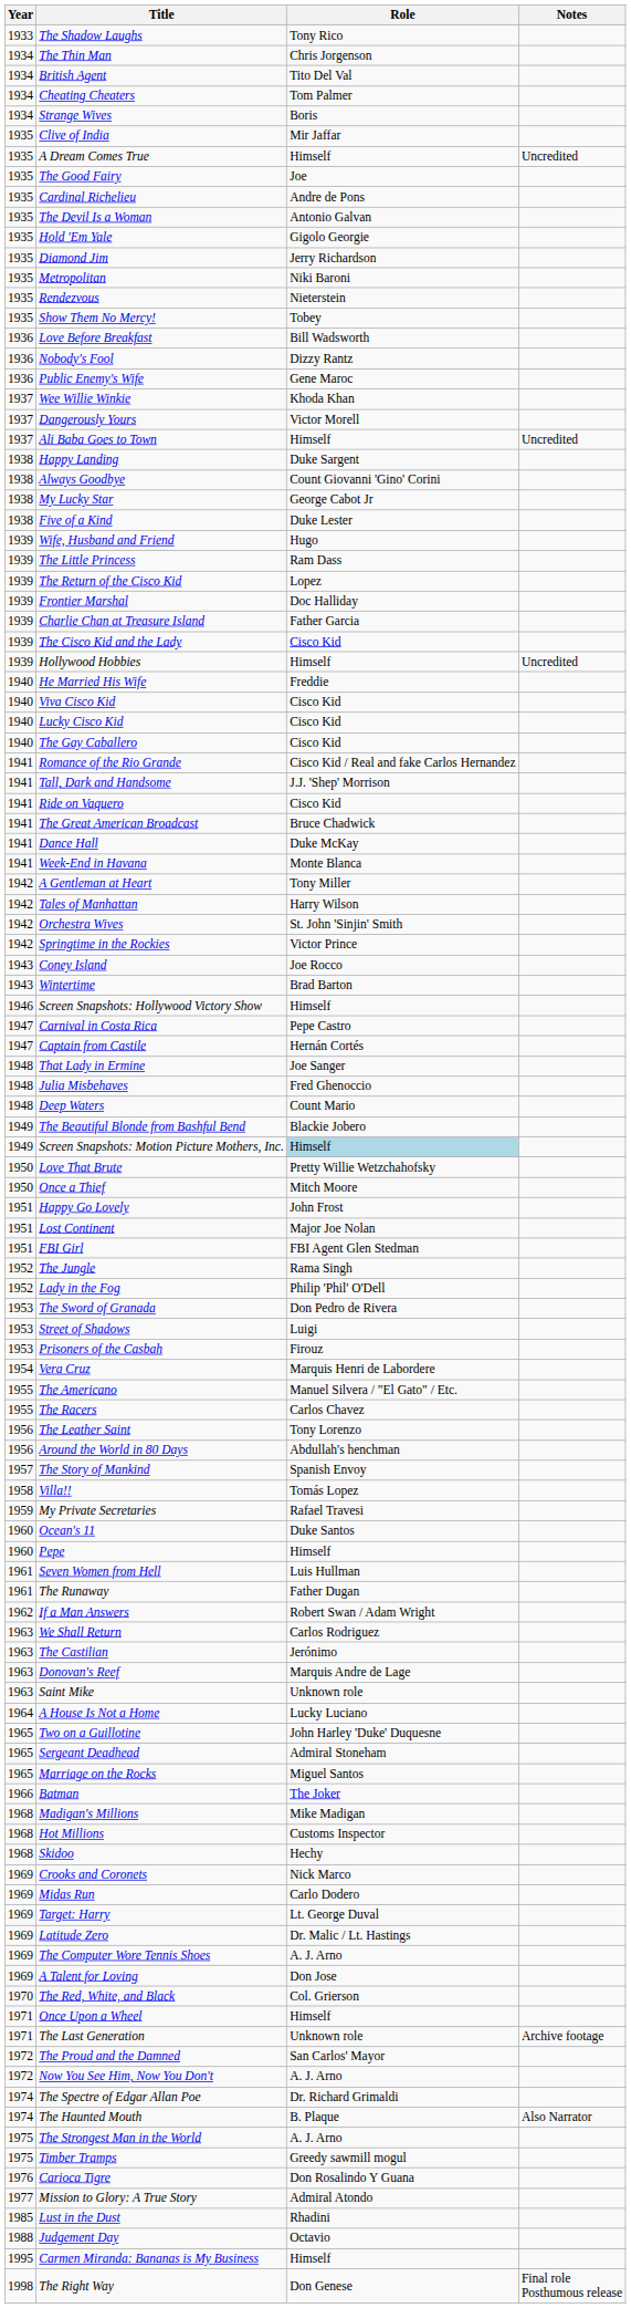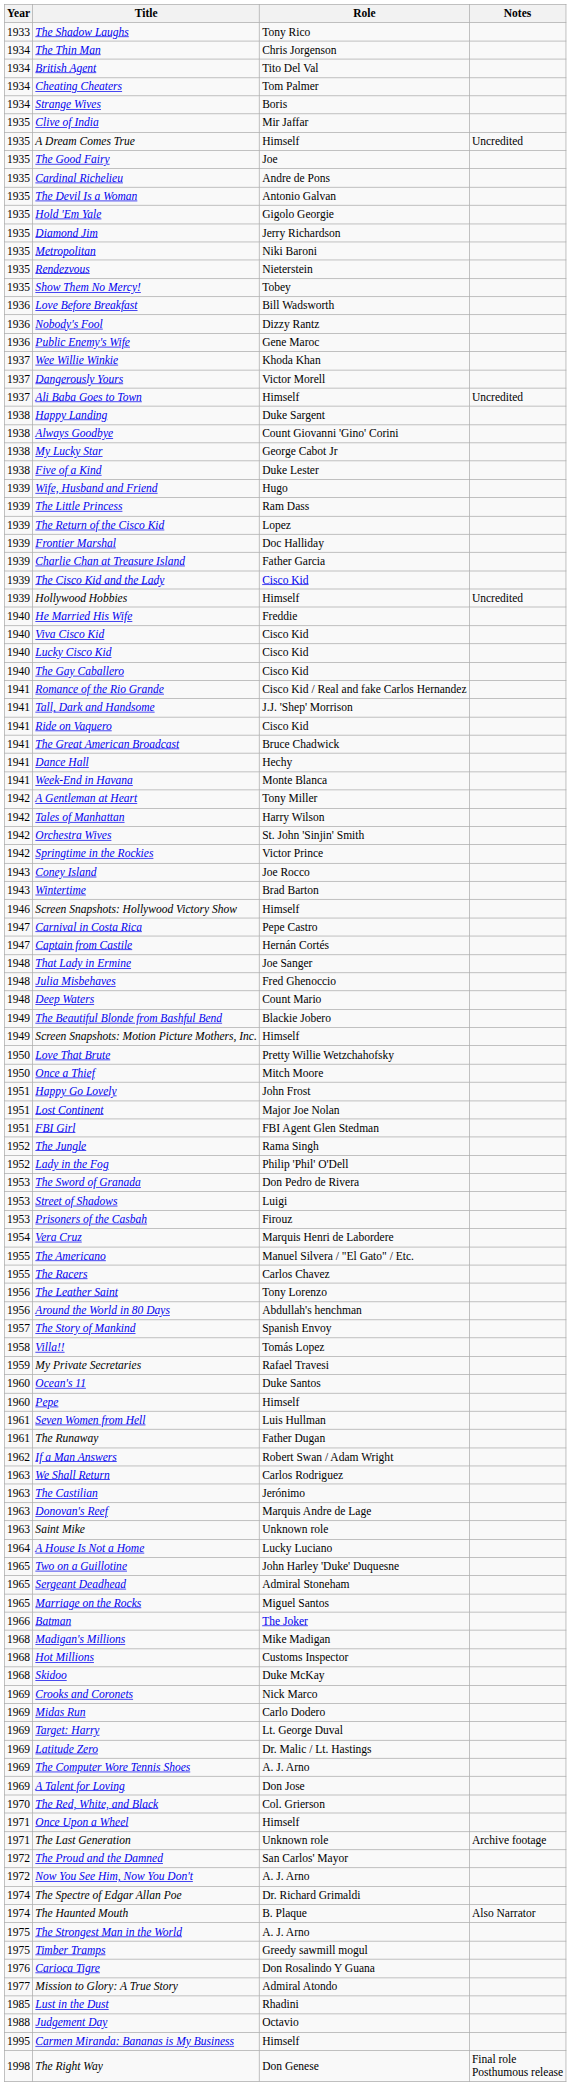 <table class="wikitable sortable">
 <tr>
 <th>Year</th>
 <th>Title</th>
 <th>Role</th>
 <th class="unsortable">Notes</th>
 </tr>
 <tr>
 <td>1933</td>
 <td><em><a href='#'>The Shadow Laughs</a></em></td>
 <td>Tony Rico</td>
 <td></td>
 </tr>
 <tr>
 <td>1934</td>
 <td><em><a href='#'>The Thin Man</a></em></td>
 <td>Chris Jorgenson</td>
 <td></td>
 </tr>
 <tr>
 <td>1934</td>
 <td><em><a href='#'>British Agent</a></em></td>
 <td>Tito Del Val</td>
 <td></td>
 </tr>
 <tr>
 <td>1934</td>
 <td><em><a href='#'>Cheating Cheaters</a></em></td>
 <td>Tom Palmer</td>
 <td></td>
 </tr>
 <tr>
 <td>1934</td>
 <td><em><a href='#'>Strange Wives</a></em></td>
 <td>Boris</td>
 <td></td>
 </tr>
 <tr>
 <td>1935</td>
 <td><em><a href='#'>Clive of India</a></em></td>
 <td>Mir Jaffar</td>
 <td></td>
 </tr>
 <tr>
 <td>1935</td>
 <td><em>A Dream Comes True</em></td>
 <td>Himself</td>
 <td>Uncredited</td>
 </tr>
 <tr>
 <td>1935</td>
 <td><em><a href='#'>The Good Fairy</a></em></td>
 <td>Joe</td>
 <td></td>
 </tr>
 <tr>
 <td>1935</td>
 <td><em><a href='#'>Cardinal Richelieu</a></em></td>
 <td>Andre de Pons</td>
 <td></td>
 </tr>
 <tr>
 <td>1935</td>
 <td><em><a href='#'>The Devil Is a Woman</a></em></td>
 <td>Antonio Galvan</td>
 <td></td>
 </tr>
 <tr>
 <td>1935</td>
 <td><em><a href='#'>Hold 'Em Yale</a></em></td>
 <td>Gigolo Georgie</td>
 <td></td>
 </tr>
 <tr>
 <td>1935</td>
 <td><em><a href='#'>Diamond Jim</a></em></td>
 <td>Jerry Richardson</td>
 <td></td>
 </tr>
 <tr>
 <td>1935</td>
 <td><em><a href='#'>Metropolitan</a></em></td>
 <td>Niki Baroni</td>
 <td></td>
 </tr>
 <tr>
 <td>1935</td>
 <td><em><a href='#'>Rendezvous</a></em></td>
 <td>Nieterstein</td>
 <td></td>
 </tr>
 <tr>
 <td>1935</td>
 <td><em><a href='#'>Show Them No Mercy!</a></em></td>
 <td>Tobey</td>
 <td></td>
 </tr>
 <tr>
 <td>1936</td>
 <td><em><a href='#'>Love Before Breakfast</a></em></td>
 <td>Bill Wadsworth</td>
 <td></td>
 </tr>
 <tr>
 <td>1936</td>
 <td><em><a href='#'>Nobody's Fool</a></em></td>
 <td>Dizzy Rantz</td>
 <td></td>
 </tr>
 <tr>
 <td>1936</td>
 <td><em><a href='#'>Public Enemy's Wife</a></em></td>
 <td>Gene Maroc</td>
 <td></td>
 </tr>
 <tr>
 <td>1937</td>
 <td><em><a href='#'>Wee Willie Winkie</a></em></td>
 <td>Khoda Khan</td>
 <td></td>
 </tr>
 <tr>
 <td>1937</td>
 <td><em><a href='#'>Dangerously Yours</a></em></td>
 <td>Victor Morell</td>
 <td></td>
 </tr>
 <tr>
 <td>1937</td>
 <td><em><a href='#'>Ali Baba Goes to Town</a></em></td>
 <td>Himself</td>
 <td>Uncredited</td>
 </tr>
 <tr>
 <td>1938</td>
 <td><em><a href='#'>Happy Landing</a></em></td>
 <td>Duke Sargent</td>
 <td></td>
 </tr>
 <tr>
 <td>1938</td>
 <td><em><a href='#'>Always Goodbye</a></em></td>
 <td>Count Giovanni 'Gino' Corini</td>
 <td></td>
 </tr>
 <tr>
 <td>1938</td>
 <td><em><a href='#'>My Lucky Star</a></em></td>
 <td>George Cabot Jr</td>
 <td></td>
 </tr>
 <tr>
 <td>1938</td>
 <td><em><a href='#'>Five of a Kind</a></em></td>
 <td>Duke Lester</td>
 <td></td>
 </tr>
 <tr>
 <td>1939</td>
 <td><em><a href='#'>Wife, Husband and Friend</a></em></td>
 <td>Hugo</td>
 <td></td>
 </tr>
 <tr>
 <td>1939</td>
 <td><em><a href='#'>The Little Princess</a></em></td>
 <td>Ram Dass</td>
 <td></td>
 </tr>
 <tr>
 <td>1939</td>
 <td><em><a href='#'>The Return of the Cisco Kid</a></em></td>
 <td>Lopez</td>
 <td></td>
 </tr>
 <tr>
 <td>1939</td>
 <td><em><a href='#'>Frontier Marshal</a></em></td>
 <td>Doc Halliday</td>
 <td></td>
 </tr>
 <tr>
 <td>1939</td>
 <td><em><a href='#'>Charlie Chan at Treasure Island</a></em></td>
 <td>Father Garcia</td>
 <td></td>
 </tr>
 <tr>
 <td>1939</td>
 <td><em><a href='#'>The Cisco Kid and the Lady</a></em></td>
 <td><a href='#'>Cisco Kid</a></td>
 <td></td>
 </tr>
 <tr>
 <td>1939</td>
 <td><em>Hollywood Hobbies</em></td>
 <td>Himself</td>
 <td>Uncredited</td>
 </tr>
 <tr>
 <td>1940</td>
 <td><em><a href='#'>He Married His Wife</a></em></td>
 <td>Freddie</td>
 <td></td>
 </tr>
 <tr>
 <td>1940</td>
 <td><em><a href='#'>Viva Cisco Kid</a></em></td>
 <td>Cisco Kid</td>
 <td></td>
 </tr>
 <tr>
 <td>1940</td>
 <td><em><a href='#'>Lucky Cisco Kid</a></em></td>
 <td>Cisco Kid</td>
 <td></td>
 </tr>
 <tr>
 <td>1940</td>
 <td><em><a href='#'>The Gay Caballero</a></em></td>
 <td>Cisco Kid</td>
 <td></td>
 </tr>
 <tr>
 <td>1941</td>
 <td><em><a href='#'>Romance of the Rio Grande</a></em></td>
 <td>Cisco Kid / Real and fake Carlos Hernandez</td>
 <td></td>
 </tr>
 <tr>
 <td>1941</td>
 <td><em><a href='#'>Tall, Dark and Handsome</a></em></td>
 <td>J.J. 'Shep' Morrison</td>
 <td></td>
 </tr>
 <tr>
 <td>1941</td>
 <td><em><a href='#'>Ride on Vaquero</a></em></td>
 <td>Cisco Kid</td>
 <td></td>
 </tr>
 <tr>
 <td>1941</td>
 <td><em><a href='#'>The Great American Broadcast</a></em></td>
 <td>Bruce Chadwick</td>
 <td></td>
 </tr>
 <tr>
 <td>1941</td>
 <td><em><a href='#'>Dance Hall</a></em></td>
-<td>Duke McKay</td>
+<td>Hechy</td>
 <td></td>
 </tr>
 <tr>
 <td>1941</td>
 <td><em><a href='#'>Week-End in Havana</a></em></td>
 <td>Monte Blanca</td>
 <td></td>
 </tr>
 <tr>
 <td>1942</td>
 <td><em><a href='#'>A Gentleman at Heart</a></em></td>
 <td>Tony Miller</td>
 <td></td>
 </tr>
 <tr>
 <td>1942</td>
 <td><em><a href='#'>Tales of Manhattan</a></em></td>
 <td>Harry Wilson</td>
 <td></td>
 </tr>
 <tr>
 <td>1942</td>
 <td><em><a href='#'>Orchestra Wives</a></em></td>
 <td>St. John 'Sinjin' Smith</td>
 <td></td>
 </tr>
 <tr>
 <td>1942</td>
 <td><em><a href='#'>Springtime in the Rockies</a></em></td>
 <td>Victor Prince</td>
 <td></td>
 </tr>
 <tr>
 <td>1943</td>
 <td><em><a href='#'>Coney Island</a></em></td>
 <td>Joe Rocco</td>
 <td></td>
 </tr>
 <tr>
 <td>1943</td>
 <td><em><a href='#'>Wintertime</a></em></td>
 <td>Brad Barton</td>
 <td></td>
 </tr>
 <tr>
 <td>1946</td>
 <td><em>Screen Snapshots: Hollywood Victory Show</em></td>
 <td>Himself</td>
 <td></td>
 </tr>
 <tr>
 <td>1947</td>
 <td><em><a href='#'>Carnival in Costa Rica</a></em></td>
 <td>Pepe Castro</td>
 <td></td>
 </tr>
 <tr>
 <td>1947</td>
 <td><em><a href='#'>Captain from Castile</a></em></td>
 <td>Hernán Cortés</td>
 <td></td>
 </tr>
 <tr>
 <td>1948</td>
 <td><em><a href='#'>That Lady in Ermine</a></em></td>
 <td>Joe Sanger</td>
 <td></td>
 </tr>
 <tr>
 <td>1948</td>
 <td><em><a href='#'>Julia Misbehaves</a></em></td>
 <td>Fred Ghenoccio</td>
 <td></td>
 </tr>
 <tr>
 <td>1948</td>
 <td><em><a href='#'>Deep Waters</a></em></td>
 <td>Count Mario</td>
 <td></td>
 </tr>
 <tr>
 <td>1949</td>
 <td><em><a href='#'>The Beautiful Blonde from Bashful Bend</a></em></td>
 <td>Blackie Jobero</td>
 <td></td>
 </tr>
 <tr>
 <td>1949</td>
 <td><em>Screen Snapshots: Motion Picture Mothers, Inc.</em></td>
-<td style="background: lightblue;">Himself</td>
+<td>Himself</td>
 <td></td>
 </tr>
 <tr>
 <td>1950</td>
 <td><em><a href='#'>Love That Brute</a></em></td>
 <td>Pretty Willie Wetzchahofsky</td>
 <td></td>
 </tr>
 <tr>
 <td>1950</td>
 <td><em><a href='#'>Once a Thief</a></em></td>
 <td>Mitch Moore</td>
 <td></td>
 </tr>
 <tr>
 <td>1951</td>
 <td><em><a href='#'>Happy Go Lovely</a></em></td>
 <td>John Frost</td>
 <td></td>
 </tr>
 <tr>
 <td>1951</td>
 <td><em><a href='#'>Lost Continent</a></em></td>
 <td>Major Joe Nolan</td>
 <td></td>
 </tr>
 <tr>
 <td>1951</td>
 <td><em><a href='#'>FBI Girl</a></em></td>
 <td>FBI Agent Glen Stedman</td>
 <td></td>
 </tr>
 <tr>
 <td>1952</td>
 <td><em><a href='#'>The Jungle</a></em></td>
 <td>Rama Singh</td>
 <td></td>
 </tr>
 <tr>
 <td>1952</td>
 <td><em><a href='#'>Lady in the Fog</a></em></td>
 <td>Philip 'Phil' O'Dell</td>
 <td></td>
 </tr>
 <tr>
 <td>1953</td>
 <td><em><a href='#'>The Sword of Granada</a></em></td>
 <td>Don Pedro de Rivera</td>
 <td></td>
 </tr>
 <tr>
 <td>1953</td>
 <td><em><a href='#'>Street of Shadows</a></em></td>
 <td>Luigi</td>
 <td></td>
 </tr>
 <tr>
 <td>1953</td>
 <td><em><a href='#'>Prisoners of the Casbah</a></em></td>
 <td>Firouz</td>
 <td></td>
 </tr>
 <tr>
 <td>1954</td>
 <td><em><a href='#'>Vera Cruz</a></em></td>
 <td>Marquis Henri de Labordere</td>
 <td></td>
 </tr>
 <tr>
 <td>1955</td>
 <td><em><a href='#'>The Americano</a></em></td>
 <td>Manuel Silvera / "El Gato" / Etc.</td>
 <td></td>
 </tr>
 <tr>
 <td>1955</td>
 <td><em><a href='#'>The Racers</a></em></td>
 <td>Carlos Chavez</td>
 <td></td>
 </tr>
 <tr>
 <td>1956</td>
 <td><em><a href='#'>The Leather Saint</a></em></td>
 <td>Tony Lorenzo</td>
 <td></td>
 </tr>
 <tr>
 <td>1956</td>
 <td><em><a href='#'>Around the World in 80 Days</a></em></td>
 <td>Abdullah's henchman</td>
 <td></td>
 </tr>
 <tr>
 <td>1957</td>
 <td><em><a href='#'>The Story of Mankind</a></em></td>
 <td>Spanish Envoy</td>
 <td></td>
 </tr>
 <tr>
 <td>1958</td>
 <td><em><a href='#'>Villa!!</a></em></td>
 <td>Tomás Lopez</td>
 <td></td>
 </tr>
 <tr>
 <td>1959</td>
 <td><em>My Private Secretaries</em></td>
 <td>Rafael Travesi</td>
 <td></td>
 </tr>
 <tr>
 <td>1960</td>
 <td><em><a href='#'>Ocean's 11</a></em></td>
 <td>Duke Santos</td>
 <td></td>
 </tr>
 <tr>
 <td>1960</td>
 <td><em><a href='#'>Pepe</a></em></td>
 <td>Himself</td>
 <td></td>
 </tr>
 <tr>
 <td>1961</td>
 <td><em><a href='#'>Seven Women from Hell</a></em></td>
 <td>Luis Hullman</td>
 <td></td>
 </tr>
 <tr>
 <td>1961</td>
 <td><em>The Runaway</em></td>
 <td>Father Dugan</td>
 <td></td>
 </tr>
 <tr>
 <td>1962</td>
 <td><em><a href='#'>If a Man Answers</a></em></td>
 <td>Robert Swan / Adam Wright</td>
 <td></td>
 </tr>
 <tr>
 <td>1963</td>
 <td><em><a href='#'>We Shall Return</a></em></td>
 <td>Carlos Rodriguez</td>
 <td></td>
 </tr>
 <tr>
 <td>1963</td>
 <td><em><a href='#'>The Castilian</a></em></td>
 <td>Jerónimo</td>
 <td></td>
 </tr>
 <tr>
 <td>1963</td>
 <td><em><a href='#'>Donovan's Reef</a></em></td>
 <td>Marquis Andre de Lage</td>
 <td></td>
 </tr>
 <tr>
 <td>1963</td>
 <td><em>Saint Mike</em></td>
 <td>Unknown role</td>
 <td></td>
 </tr>
 <tr>
 <td>1964</td>
 <td><em><a href='#'>A House Is Not a Home</a></em></td>
 <td>Lucky Luciano</td>
 <td></td>
 </tr>
 <tr>
 <td>1965</td>
 <td><em><a href='#'>Two on a Guillotine</a></em></td>
 <td>John Harley 'Duke' Duquesne</td>
 <td></td>
 </tr>
 <tr>
 <td>1965</td>
 <td><em><a href='#'>Sergeant Deadhead</a></em></td>
 <td>Admiral Stoneham</td>
 <td></td>
 </tr>
 <tr>
 <td>1965</td>
 <td><em><a href='#'>Marriage on the Rocks</a></em></td>
 <td>Miguel Santos</td>
 <td></td>
 </tr>
 <tr>
 <td>1966</td>
 <td><em><a href='#'>Batman</a></em></td>
 <td><a href='#'>The Joker</a></td>
 <td></td>
 </tr>
 <tr>
 <td>1968</td>
 <td><em><a href='#'>Madigan's Millions</a></em></td>
 <td>Mike Madigan</td>
 <td></td>
 </tr>
 <tr>
 <td>1968</td>
 <td><em><a href='#'>Hot Millions</a></em></td>
 <td>Customs Inspector</td>
 <td></td>
 </tr>
 <tr>
 <td>1968</td>
 <td><em><a href='#'>Skidoo</a></em></td>
-<td>Hechy</td>
+<td>Duke McKay</td>
 <td></td>
 </tr>
 <tr>
 <td>1969</td>
 <td><em><a href='#'>Crooks and Coronets</a></em></td>
 <td>Nick Marco</td>
 <td></td>
 </tr>
 <tr>
 <td>1969</td>
 <td><em><a href='#'>Midas Run</a></em></td>
 <td>Carlo Dodero</td>
 <td></td>
 </tr>
 <tr>
 <td>1969</td>
 <td><em><a href='#'>Target: Harry</a></em></td>
 <td>Lt. George Duval</td>
 <td></td>
 </tr>
 <tr>
 <td>1969</td>
 <td><em><a href='#'>Latitude Zero</a></em></td>
 <td>Dr. Malic / Lt. Hastings</td>
 <td></td>
 </tr>
 <tr>
 <td>1969</td>
 <td><em><a href='#'>The Computer Wore Tennis Shoes</a></em></td>
 <td>A. J. Arno</td>
 <td></td>
 </tr>
 <tr>
 <td>1969</td>
 <td><em><a href='#'>A Talent for Loving</a></em></td>
 <td>Don Jose</td>
 <td></td>
 </tr>
 <tr>
 <td>1970</td>
 <td><em><a href='#'>The Red, White, and Black</a></em></td>
 <td>Col. Grierson</td>
 <td></td>
 </tr>
 <tr>
 <td>1971</td>
 <td><em><a href='#'>Once Upon a Wheel</a></em></td>
 <td>Himself</td>
 <td></td>
 </tr>
 <tr>
 <td>1971</td>
 <td><em>The Last Generation</em></td>
 <td>Unknown role</td>
 <td>Archive footage</td>
 </tr>
 <tr>
 <td>1972</td>
 <td><em><a href='#'>The Proud and the Damned</a></em></td>
 <td>San Carlos' Mayor</td>
 <td></td>
 </tr>
 <tr>
 <td>1972</td>
 <td><em><a href='#'>Now You See Him, Now You Don't</a></em></td>
 <td>A. J. Arno</td>
 <td></td>
 </tr>
 <tr>
 <td>1974</td>
 <td><em>The Spectre of Edgar Allan Poe</em></td>
 <td>Dr. Richard Grimaldi</td>
 <td></td>
 </tr>
 <tr>
 <td>1974</td>
 <td><em>The Haunted Mouth</em></td>
 <td>B. Plaque</td>
 <td>Also Narrator</td>
 </tr>
 <tr>
 <td>1975</td>
 <td><em><a href='#'>The Strongest Man in the World</a></em></td>
 <td>A. J. Arno</td>
 <td></td>
 </tr>
 <tr>
 <td>1975</td>
 <td><em><a href='#'>Timber Tramps</a></em></td>
 <td>Greedy sawmill mogul</td>
 <td></td>
 </tr>
 <tr>
 <td>1976</td>
 <td><em><a href='#'>Carioca Tigre</a></em></td>
 <td>Don Rosalindo Y Guana</td>
 <td></td>
 </tr>
 <tr>
 <td>1977</td>
 <td><em>Mission to Glory: A True Story</em></td>
 <td>Admiral Atondo</td>
 <td></td>
 </tr>
 <tr>
 <td>1985</td>
 <td><em><a href='#'>Lust in the Dust</a></em></td>
 <td>Rhadini</td>
 <td></td>
 </tr>
 <tr>
 <td>1988</td>
 <td><em><a href='#'>Judgement Day</a></em></td>
 <td>Octavio</td>
 <td></td>
 </tr>
 <tr>
 <td>1995</td>
 <td><em><a href='#'>Carmen Miranda: Bananas is My Business</a></em></td>
 <td>Himself</td>
 <td></td>
 </tr>
 <tr>
 <td>1998</td>
 <td><em>The Right Way</em></td>
 <td>Don Genese</td>
 <td>Final role<br>Posthumous release</td>
 </tr>
 </table>
